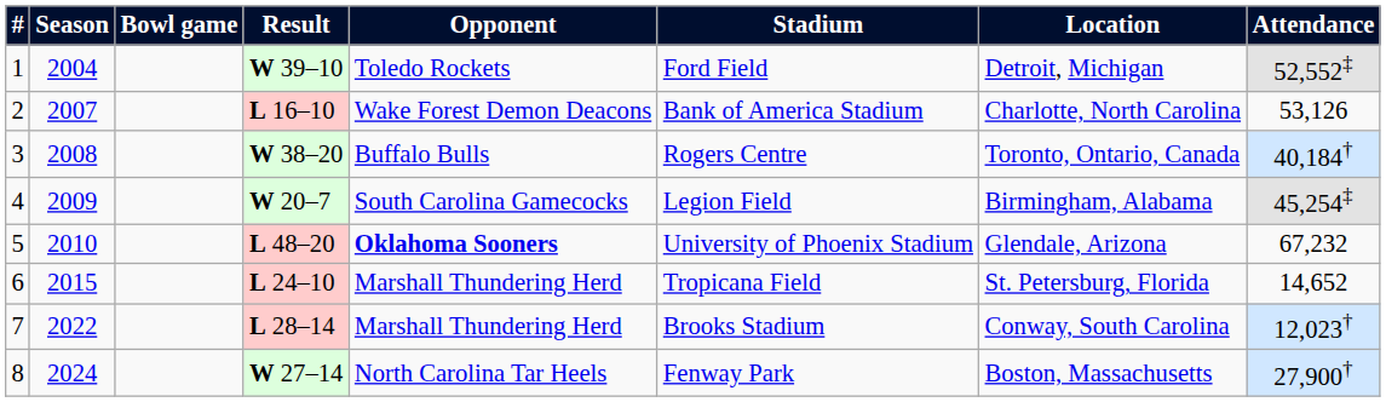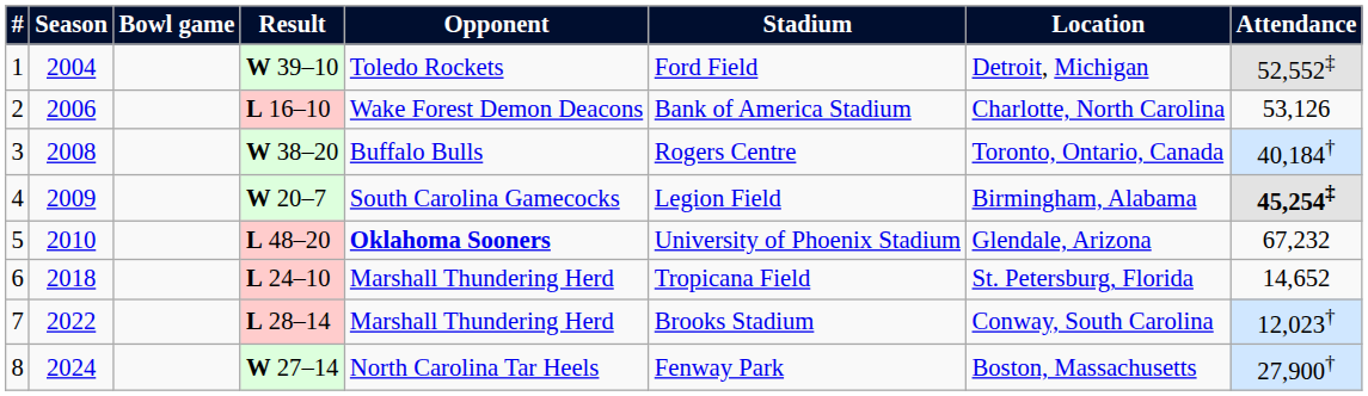 <table class="wikitable sortable">
 <tr>
 <th style="background:#000E2F; color:white;">#</th>
 <th style="background:#000E2F; color:white;">Season</th>
 <th style="background:#000E2F; color:white;">Bowl game</th>
 <th style="background:#000E2F; color:white;">Result</th>
 <th style="background:#000E2F; color:white;">Opponent</th>
 <th style="background:#000E2F; color:white;">Stadium</th>
 <th style="background:#000E2F; color:white;">Location</th>
 <th style="background:#000E2F; color:white;">Attendance</th>
 </tr>
 <tr>
 <td style="text-align:center;">1</td>
 <td style="text-align:center;"><a href='#'>2004</a></td>
 <td></td>
 <td style="background:#dfd;"><strong>W</strong> 39–10</td>
 <td><a href='#'>Toledo Rockets</a></td>
 <td><a href='#'>Ford Field</a></td>
 <td><a href='#'>Detroit</a>, <a href='#'>Michigan</a></td>
 <td style="text-align:center; background:#e3e3e3;">52,552<sup>‡</sup></td>
 </tr>
 <tr>
 <td style="text-align:center;">2</td>
-<td style="text-align:center;"><a href='#'>2007</a></td>
+<td style="text-align:center;"><a href='#'>2006</a></td>
 <td></td>
 <td style="background:#fcc;"><strong>L</strong> 16–10</td>
 <td><a href='#'>Wake Forest Demon Deacons</a></td>
 <td><a href='#'>Bank of America Stadium</a></td>
 <td><a href='#'>Charlotte, North Carolina</a></td>
 <td style="text-align:center;">53,126</td>
 </tr>
 <tr>
 <td style="text-align:center;">3</td>
 <td style="text-align:center;"><a href='#'>2008</a></td>
 <td></td>
 <td style="background:#dfd;"><strong>W</strong> 38–20</td>
 <td><a href='#'>Buffalo Bulls</a></td>
 <td><a href='#'>Rogers Centre</a></td>
 <td><a href='#'>Toronto, Ontario, Canada</a></td>
 <td style="text-align:center; background:#d0e7ff;">40,184<sup>†</sup></td>
 </tr>
 <tr>
 <td style="text-align:center;">4</td>
 <td style="text-align:center;"><a href='#'>2009</a></td>
 <td></td>
 <td style="background:#dfd;"><strong>W</strong> 20–7</td>
 <td><a href='#'>South Carolina Gamecocks</a></td>
 <td><a href='#'>Legion Field</a></td>
 <td><a href='#'>Birmingham, Alabama</a></td>
-<td style="text-align:center; background:#e3e3e3;">45,254<sup>‡</sup></td>
+<td style="text-align:center; background:#e3e3e3;"><strong>45,254<sup>‡</sup></strong></td>
 </tr>
 <tr>
 <td style="text-align:center;">5</td>
 <td style="text-align:center;"><a href='#'>2010</a></td>
 <td></td>
 <td style="background:#fcc;"><strong>L</strong> 48–20</td>
 <td><strong><a href='#'>Oklahoma Sooners</a></strong></td>
 <td><a href='#'>University of Phoenix Stadium</a></td>
 <td><a href='#'>Glendale, Arizona</a></td>
 <td style="text-align:center;">67,232</td>
 </tr>
 <tr>
 <td style="text-align:center;">6</td>
-<td style="text-align:center;"><a href='#'>2015</a></td>
+<td style="text-align:center;"><a href='#'>2018</a></td>
 <td></td>
 <td style="background:#fcc;"><strong>L</strong> 24–10</td>
 <td><a href='#'>Marshall Thundering Herd</a></td>
 <td><a href='#'>Tropicana Field</a></td>
 <td><a href='#'>St. Petersburg, Florida</a></td>
 <td style="text-align:center;">14,652</td>
 </tr>
 <tr>
 <td style="text-align:center;">7</td>
 <td style="text-align:center;"><a href='#'>2022</a></td>
 <td></td>
 <td style="background:#fcc;"><strong>L</strong> 28–14</td>
 <td><a href='#'>Marshall Thundering Herd</a></td>
 <td><a href='#'>Brooks Stadium</a></td>
 <td><a href='#'>Conway, South Carolina</a></td>
 <td style="text-align:center; background:#d0e7ff;">12,023<sup>†</sup></td>
 </tr>
 <tr>
 <td style="text-align:center;">8</td>
 <td style="text-align:center;"><a href='#'>2024</a></td>
 <td></td>
 <td style="background:#dfd;"><strong>W</strong> 27–14</td>
 <td><a href='#'>North Carolina Tar Heels</a></td>
 <td><a href='#'>Fenway Park</a></td>
 <td><a href='#'>Boston, Massachusetts</a></td>
 <td style="text-align:center; background:#d0e7ff;">27,900<sup>†</sup></td>
 </tr>
 </table>
